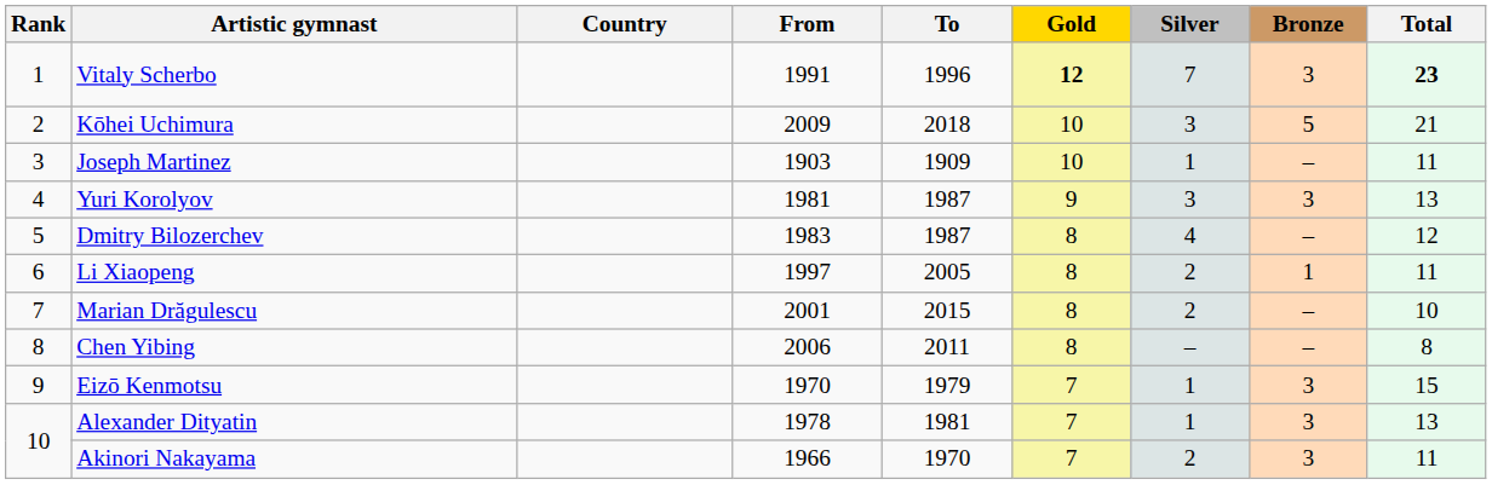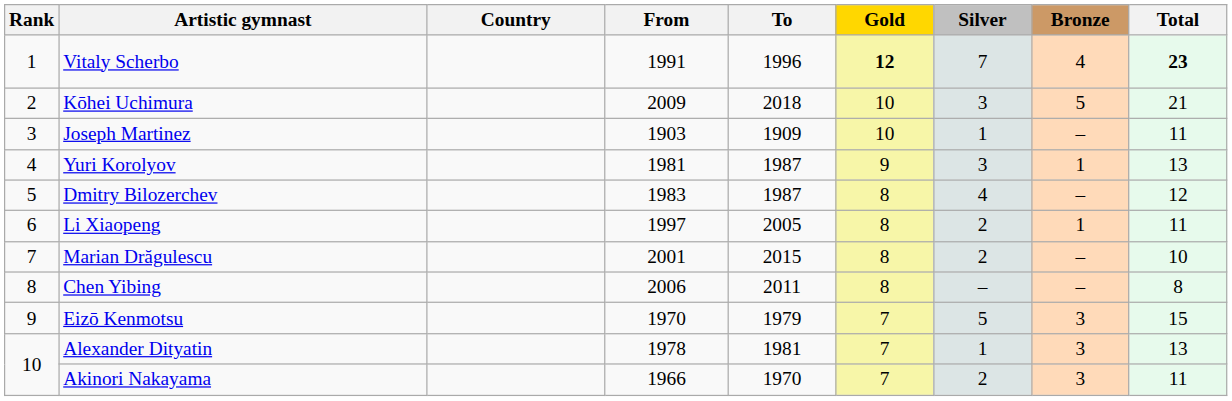 <table class="wikitable plainrowheaders" width=80% style="text-align:center;">
 <tr style="background-color:#EDEDED;">
 <th class="hintergrundfarbe5" style="width:1em">Rank</th>
 <th class="hintergrundfarbe5">Artistic gymnast</th>
 <th class="hintergrundfarbe5">Country</th>
 <th class="hintergrundfarbe5">From</th>
 <th class="hintergrundfarbe5">To</th>
 <th style="background:    gold; width:8%">Gold</th>
 <th style="background:  silver; width:8%">Silver</th>
 <th style="background: #CC9966; width:8%">Bronze</th>
 <th class="hintergrundfarbe5" style="width:8%">Total</th>
 </tr>
 <tr>
 <td>1</td>
 <td style="text-align: left;"><a href='#'>Vitaly Scherbo</a></td>
 <td style="text-align: left;"><br><br></td>
 <td>1991</td>
 <td>1996</td>
 <td bgcolor="#F7F6A8"><strong>12</strong></td>
 <td bgcolor="#DCE5E5">7</td>
-<td bgcolor="#FFDAB9">3</td>
+<td bgcolor="#FFDAB9">4</td>
 <td bgcolor="#E7FAEC"><strong>23</strong></td>
 </tr>
 <tr style="text-align: center;">
 <td>2</td>
 <td style="text-align: left;"><a href='#'>Kōhei Uchimura</a></td>
 <td style="text-align: left;"></td>
 <td>2009</td>
 <td>2018</td>
 <td bgcolor="#F7F6A8">10</td>
 <td bgcolor="#DCE5E5">3</td>
 <td bgcolor="#FFDAB9">5</td>
 <td bgcolor="#E7FAEC">21</td>
 </tr>
 <tr style="text-align: center;">
 <td>3</td>
 <td style="text-align: left;"><a href='#'>Joseph Martinez</a></td>
 <td style="text-align: left;"></td>
 <td>1903</td>
 <td>1909</td>
 <td bgcolor="#F7F6A8">10</td>
 <td bgcolor="#DCE5E5">1</td>
 <td bgcolor="#FFDAB9">–</td>
 <td bgcolor="#E7FAEC">11</td>
 </tr>
 <tr style="text-align: center;">
 <td>4</td>
 <td style="text-align: left;"><a href='#'>Yuri Korolyov</a></td>
 <td style="text-align: left;"></td>
 <td>1981</td>
 <td>1987</td>
 <td bgcolor="#F7F6A8">9</td>
 <td bgcolor="#DCE5E5">3</td>
-<td bgcolor="#FFDAB9">3</td>
+<td bgcolor="#FFDAB9">1</td>
 <td bgcolor="#E7FAEC">13</td>
 </tr>
 <tr style="text-align: center;">
 <td>5</td>
 <td style="text-align: left;"><a href='#'>Dmitry Bilozerchev</a></td>
 <td style="text-align: left;"></td>
 <td>1983</td>
 <td>1987</td>
 <td bgcolor="#F7F6A8">8</td>
 <td bgcolor="#DCE5E5">4</td>
 <td bgcolor="#FFDAB9">–</td>
 <td bgcolor="#E7FAEC">12</td>
 </tr>
 <tr style="text-align: center;">
 <td>6</td>
 <td style="text-align: left;"><a href='#'>Li Xiaopeng</a></td>
 <td style="text-align: left;"></td>
 <td>1997</td>
 <td>2005</td>
 <td bgcolor="#F7F6A8">8</td>
 <td bgcolor="#DCE5E5">2</td>
 <td bgcolor="#FFDAB9">1</td>
 <td bgcolor="#E7FAEC">11</td>
 </tr>
 <tr style="text-align: center;">
 <td>7</td>
 <td style="text-align: left;"><a href='#'>Marian Drăgulescu</a></td>
 <td style="text-align: left;"></td>
 <td>2001</td>
 <td>2015</td>
 <td bgcolor="#F7F6A8">8</td>
 <td bgcolor="#DCE5E5">2</td>
 <td bgcolor="#FFDAB9">–</td>
 <td bgcolor="#E7FAEC">10</td>
 </tr>
 <tr style="text-align: center;">
 <td>8</td>
 <td style="text-align: left;"><a href='#'>Chen Yibing</a></td>
 <td style="text-align: left;"></td>
 <td>2006</td>
 <td>2011</td>
 <td bgcolor="#F7F6A8">8</td>
 <td bgcolor="#DCE5E5">–</td>
 <td bgcolor="#FFDAB9">–</td>
 <td bgcolor="#E7FAEC">8</td>
 </tr>
 <tr style="text-align: center;">
 <td>9</td>
 <td style="text-align: left;"><a href='#'>Eizō Kenmotsu</a></td>
 <td style="text-align: left;"></td>
 <td>1970</td>
 <td>1979</td>
 <td bgcolor="#F7F6A8">7</td>
-<td bgcolor="#DCE5E5">1</td>
+<td bgcolor="#DCE5E5">5</td>
 <td bgcolor="#FFDAB9">3</td>
 <td bgcolor="#E7FAEC">15</td>
 </tr>
 <tr style="text-align: center;">
 <td rowspan="2">10</td>
 <td style="text-align: left;"><a href='#'>Alexander Dityatin</a></td>
 <td style="text-align: left;"></td>
 <td>1978</td>
 <td>1981</td>
 <td bgcolor="#F7F6A8">7</td>
 <td bgcolor="#DCE5E5">1</td>
 <td bgcolor="#FFDAB9">3</td>
 <td bgcolor="#E7FAEC">13</td>
 </tr>
 <tr style="text-align: center;">
 <td style="text-align: left;"><a href='#'>Akinori Nakayama</a></td>
 <td style="text-align: left;"></td>
 <td>1966</td>
 <td>1970</td>
 <td bgcolor="#F7F6A8">7</td>
 <td bgcolor="#DCE5E5">2</td>
 <td bgcolor="#FFDAB9">3</td>
 <td bgcolor="#E7FAEC">11</td>
 </tr>
 </table>
